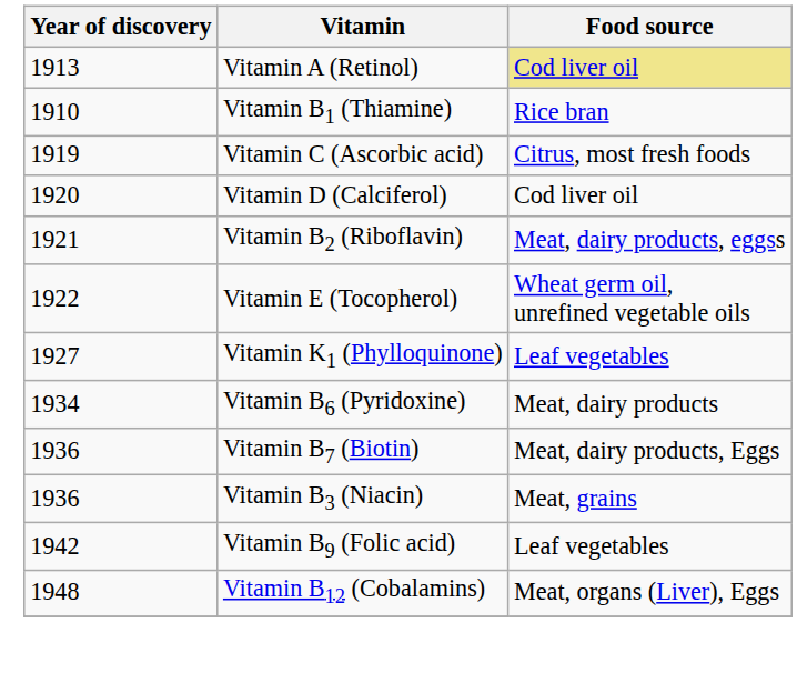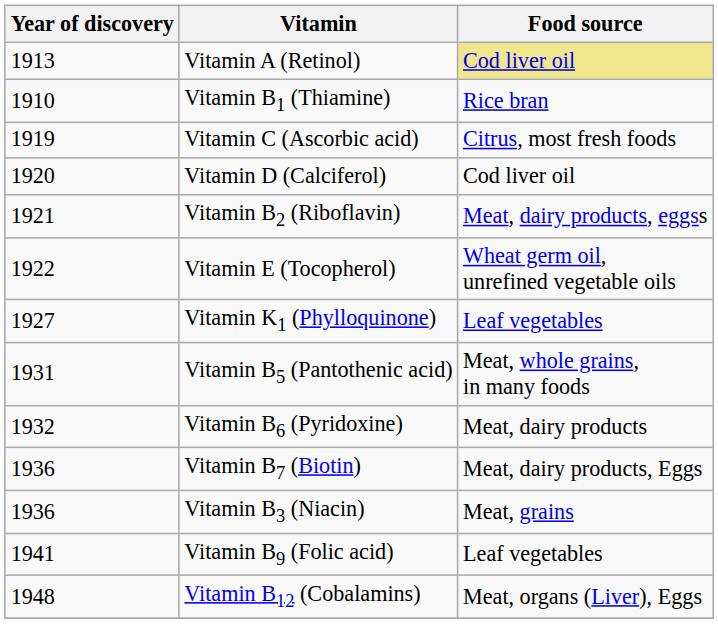 <table class="wikitable sortable" style = "float:right; font-size:90%; margin-left:15px">
 <tr class="hintergrundfarbe6">
 <th>Year of discovery</th>
 <th>Vitamin</th>
 <th>Food source</th>
 </tr>
 <tr>
 <td>1913</td>
 <td>Vitamin A (Retinol)</td>
 <td style="background: khaki;"><a href='#'>Cod liver oil</a></td>
 </tr>
 <tr>
 <td>1910</td>
 <td>Vitamin B<sub>1</sub> (Thiamine)</td>
 <td><a href='#'>Rice bran</a></td>
 </tr>
 <tr>
 <td>1919</td>
 <td>Vitamin C (Ascorbic acid)</td>
 <td><a href='#'>Citrus</a>, most fresh foods</td>
 </tr>
 <tr>
 <td>1920</td>
 <td>Vitamin D (Calciferol)</td>
 <td>Cod liver oil</td>
 </tr>
 <tr>
 <td>1921</td>
 <td>Vitamin B<sub>2</sub> (Riboflavin)</td>
 <td><a href='#'>Meat</a>, <a href='#'>dairy products</a>, <a href='#'>eggs</a>s</td>
 </tr>
 <tr>
 <td>1922</td>
 <td>Vitamin E (Tocopherol)</td>
 <td><a href='#'>Wheat germ oil</a>, <br> unrefined vegetable oils</td>
 </tr>
 <tr>
 <td>1927</td>
 <td>Vitamin K<sub>1</sub> (<a href='#'>Phylloquinone</a>)</td>
 <td><a href='#'>Leaf vegetables</a></td>
 </tr>
 <tr>
-<td>1934</td>
+<td>1931</td>
+<td>Vitamin B<sub>5</sub> (Pantothenic acid)</td>
+<td>Meat, <a href='#'>whole grains</a>, <br>in many foods</td>
+</tr>
+<tr>
+<td>1932</td>
 <td>Vitamin B<sub>6</sub> (Pyridoxine)</td>
 <td>Meat, dairy products</td>
 </tr>
 <tr>
 <td>1936</td>
 <td>Vitamin B<sub>7</sub> (<a href='#'>Biotin</a>)</td>
 <td>Meat, dairy products, Eggs</td>
 </tr>
 <tr>
 <td>1936</td>
 <td>Vitamin B<sub>3</sub> (Niacin)</td>
 <td>Meat, <a href='#'>grains</a></td>
 </tr>
 <tr>
-<td>1942</td>
+<td>1941</td>
 <td>Vitamin B<sub>9</sub> (Folic acid)</td>
 <td>Leaf vegetables</td>
 </tr>
 <tr>
 <td>1948</td>
 <td><a href='#'>Vitamin B<sub>12</sub></a> (Cobalamins)</td>
 <td>Meat, organs (<a href='#'>Liver</a>), Eggs</td>
 </tr>
 <tr>
 </tr>
 </table>
